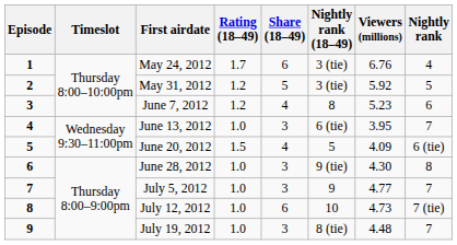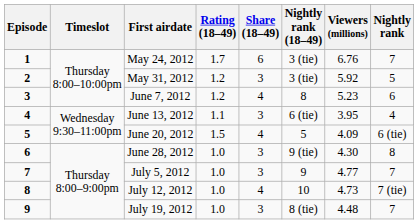 <table class="wikitable" style="text-align:center">
 <tr>
 <th>Episode</th>
 <th>Timeslot</th>
 <th>First airdate</th>
 <th><a href='#'>Rating</a><br>(18–49)</th>
 <th><a href='#'>Share</a><br>(18–49)</th>
 <th>Nightly<br> rank<br> (18–49)</th>
 <th>Viewers<br><small>(millions)</small></th>
 <th>Nightly<br>rank</th>
 </tr>
 <tr>
 <td><strong>1</strong></td>
 <td rowspan=3>Thursday<br>8:00–10:00pm</td>
 <td>May 24, 2012</td>
 <td>1.7</td>
 <td>6</td>
 <td>3 (tie)</td>
 <td>6.76</td>
-<td>4</td>
+<td>7</td>
 </tr>
 <tr>
 <td><strong>2</strong></td>
 <td>May 31, 2012</td>
 <td>1.2</td>
-<td>5</td>
+<td>3</td>
 <td>3 (tie)</td>
 <td>5.92</td>
 <td>5</td>
 </tr>
 <tr>
 <td><strong>3</strong></td>
 <td>June 7, 2012</td>
 <td>1.2</td>
 <td>4</td>
 <td>8</td>
 <td>5.23</td>
 <td>6</td>
 </tr>
 <tr>
 <td><strong>4</strong></td>
 <td rowspan=2>Wednesday<br>9:30–11:00pm</td>
 <td>June 13, 2012</td>
-<td>1.0</td>
+<td>1.1</td>
 <td>3</td>
 <td>6 (tie)</td>
 <td>3.95</td>
-<td>7</td>
+<td>4</td>
 </tr>
 <tr>
 <td><strong>5</strong></td>
 <td>June 20, 2012</td>
 <td>1.5</td>
 <td>4</td>
 <td>5</td>
 <td>4.09</td>
 <td>6 (tie)</td>
 </tr>
 <tr>
 <td><strong>6</strong></td>
 <td rowspan=4>Thursday<br>8:00–9:00pm</td>
 <td>June 28, 2012</td>
 <td>1.0</td>
 <td>3</td>
 <td>9 (tie)</td>
 <td>4.30</td>
 <td>8</td>
 </tr>
 <tr>
 <td><strong>7</strong></td>
 <td>July 5, 2012</td>
 <td>1.0</td>
 <td>3</td>
 <td>9</td>
 <td>4.77</td>
 <td>7</td>
 </tr>
 <tr>
 <td><strong>8</strong></td>
 <td>July 12, 2012</td>
 <td>1.0</td>
-<td>6</td>
+<td>4</td>
 <td>10</td>
 <td>4.73</td>
 <td>7 (tie)</td>
 </tr>
 <tr>
 <td><strong>9</strong></td>
 <td>July 19, 2012</td>
 <td>1.0</td>
 <td>3</td>
 <td>8 (tie)</td>
 <td>4.48</td>
 <td>7</td>
 </tr>
 </table>
